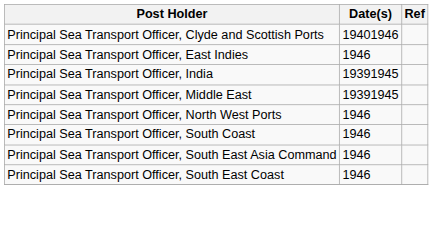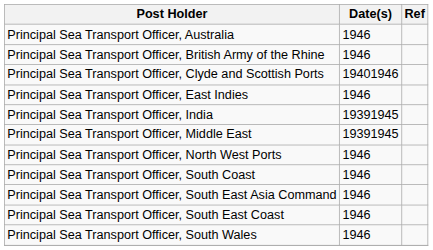 <table class="wikitable sortable">
 <tr>
 <th>Post Holder</th>
 <th>Date(s)</th>
 <th>Ref</th>
+</tr>
+<tr>
+<td>Principal Sea Transport Officer, Australia</td>
+<td>1946</td>
+<td></td>
+</tr>
+<tr>
+<td>Principal Sea Transport Officer, British Army of the Rhine</td>
+<td>1946</td>
+<td></td>
 </tr>
 <tr>
 <td>Principal Sea Transport Officer, Clyde and Scottish Ports</td>
 <td>19401946</td>
 <td></td>
 </tr>
 <tr>
 <td>Principal Sea Transport Officer, East Indies</td>
 <td>1946</td>
 <td></td>
 </tr>
 <tr>
 <td>Principal Sea Transport Officer, India</td>
 <td>19391945</td>
 <td></td>
 </tr>
 <tr>
 <td>Principal Sea Transport Officer, Middle East</td>
 <td>19391945</td>
 <td></td>
 </tr>
 <tr>
 <td>Principal Sea Transport Officer, North West Ports</td>
 <td>1946</td>
 <td></td>
 </tr>
 <tr>
 <td>Principal Sea Transport Officer, South Coast</td>
 <td>1946</td>
 <td></td>
 </tr>
 <tr>
 <td>Principal Sea Transport Officer, South East Asia Command</td>
 <td>1946</td>
 <td></td>
 </tr>
 <tr>
 <td>Principal Sea Transport Officer, South East Coast</td>
 <td>1946</td>
 <td></td>
 </tr>
 <tr>
+<td>Principal Sea Transport Officer, South Wales</td>
+<td>1946</td>
+<td></td>
+</tr>
+<tr>
 </tr>
 </table>
